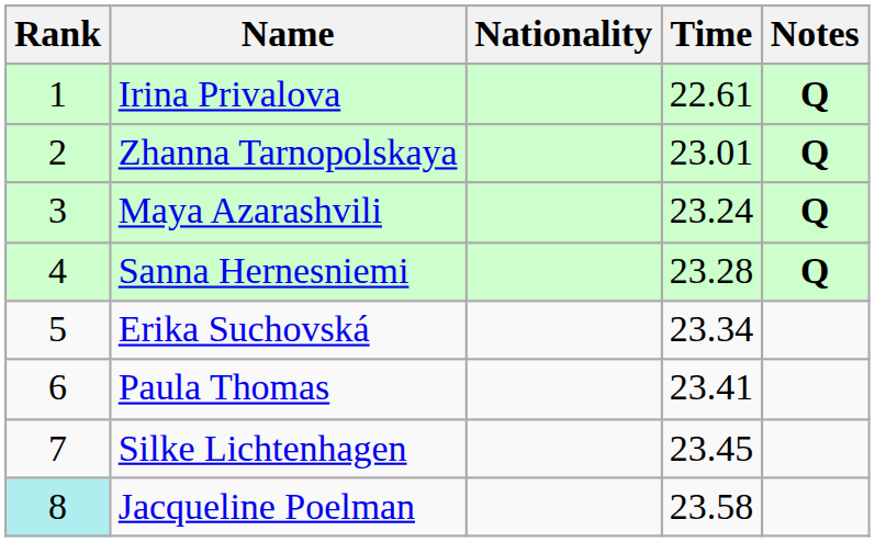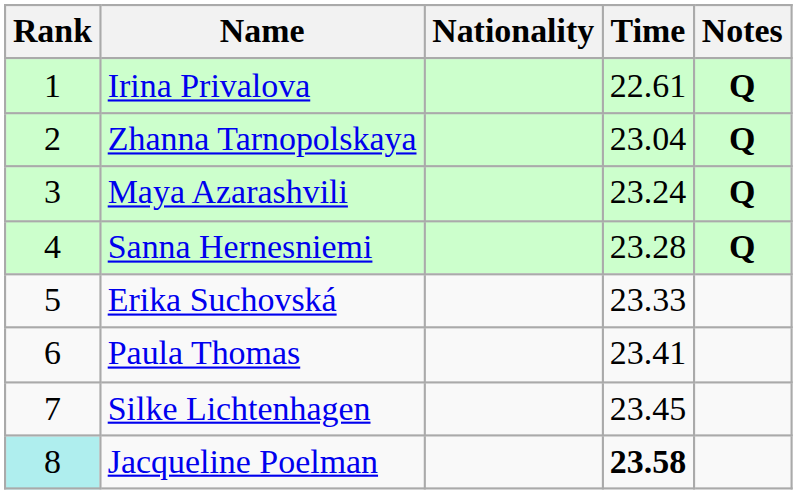 <table class="wikitable sortable" style="text-align:center">
 <tr>
 <th>Rank</th>
 <th>Name</th>
 <th>Nationality</th>
 <th>Time</th>
 <th>Notes</th>
 </tr>
 <tr bgcolor=ccffcc>
 <td>1</td>
 <td align=left><a href='#'>Irina Privalova</a></td>
 <td align=left></td>
 <td>22.61</td>
 <td><strong>Q</strong></td>
 </tr>
 <tr bgcolor=ccffcc>
 <td>2</td>
 <td align=left><a href='#'>Zhanna Tarnopolskaya</a></td>
 <td align=left></td>
-<td>23.01</td>
+<td>23.04</td>
 <td><strong>Q</strong></td>
 </tr>
 <tr bgcolor=ccffcc>
 <td>3</td>
 <td align=left><a href='#'>Maya Azarashvili</a></td>
 <td align=left></td>
 <td>23.24</td>
 <td><strong>Q</strong></td>
 </tr>
 <tr bgcolor=ccffcc>
 <td>4</td>
 <td align=left><a href='#'>Sanna Hernesniemi</a></td>
 <td align=left></td>
 <td>23.28</td>
 <td><strong>Q</strong></td>
 </tr>
 <tr>
 <td>5</td>
 <td align=left><a href='#'>Erika Suchovská</a></td>
 <td align=left></td>
-<td>23.34</td>
+<td>23.33</td>
 <td></td>
 </tr>
 <tr>
 <td>6</td>
 <td align=left><a href='#'>Paula Thomas</a></td>
 <td align=left></td>
 <td>23.41</td>
 <td></td>
 </tr>
 <tr>
 <td>7</td>
 <td align=left><a href='#'>Silke Lichtenhagen</a></td>
 <td align=left></td>
 <td>23.45</td>
 <td></td>
 </tr>
 <tr>
 <td style="background: paleturquoise;">8</td>
 <td align=left><a href='#'>Jacqueline Poelman</a></td>
 <td align=left></td>
-<td>23.58</td>
+<td><strong>23.58</strong></td>
 <td></td>
 </tr>
 </table>
